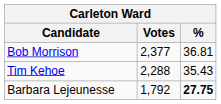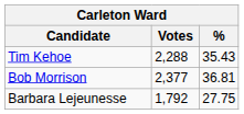 <table class="wikitable">
 <tr>
 <th colspan="3">Carleton Ward</th>
 </tr>
 <tr>
 <th style="width: 170px">Candidate</th>
 <th style="width: 50px">Votes</th>
 <th style="width: 40px">%</th>
 </tr>
 <tr>
+<td><a href='#'>Tim Kehoe</a></td>
+<td>2,288</td>
+<td>35.43</td>
+</tr>
+<tr>
 <td><a href='#'>Bob Morrison</a></td>
 <td>2,377</td>
 <td>36.81</td>
 </tr>
 <tr>
-<td><a href='#'>Tim Kehoe</a></td>
-<td>2,288</td>
-<td>35.43</td>
-</tr>
-<tr>
 <td>Barbara Lejeunesse</td>
 <td>1,792</td>
-<td><strong>27.75</strong></td>
+<td>27.75</td>
 </tr>
 </table>
